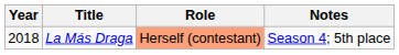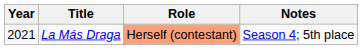 <table class="wikitable plainrowheaders" style="text-align:left;">
 <tr>
 <th>Year</th>
 <th>Title</th>
 <th>Role</th>
 <th>Notes</th>
 </tr>
 <tr>
-<td>2018</td>
+<td>2021</td>
 <td><em><a href='#'>La Más Draga</a></em></td>
 <td style="background: lightsalmon;">Herself (contestant)</td>
 <td><a href='#'>Season 4</a>; 5th place</td>
 </tr>
 </table>
